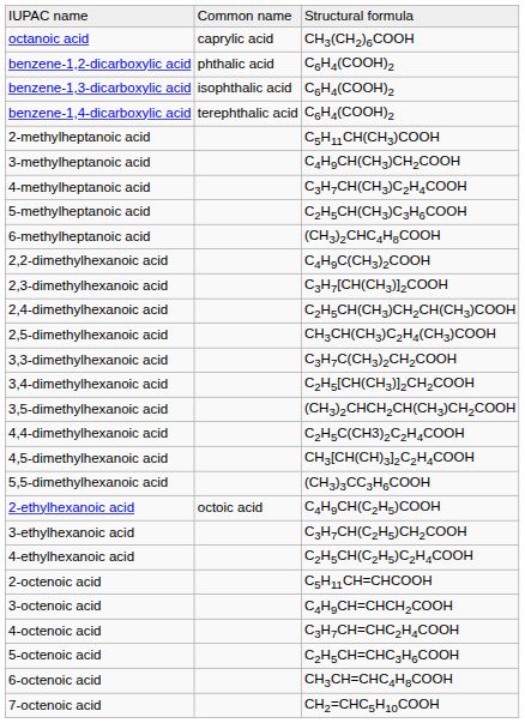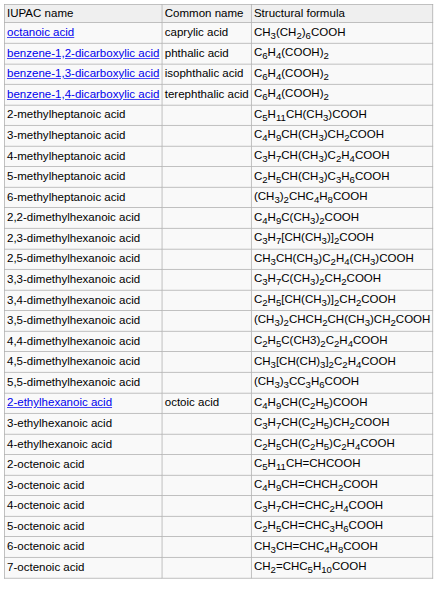 <table class="wikitable">
 <tr bgcolor="#efefef">
 <td>IUPAC name</td>
 <td>Common name</td>
 <td>Structural formula</td>
 </tr>
 <tr>
 <td><a href='#'>octanoic acid</a></td>
 <td>caprylic acid</td>
 <td>CH<sub>3</sub>(CH<sub>2</sub>)<sub>6</sub>COOH</td>
 </tr>
 <tr>
 <td><a href='#'>benzene-1,2-dicarboxylic acid</a></td>
 <td>phthalic acid</td>
 <td>C<sub>6</sub>H<sub>4</sub>(COOH)<sub>2</sub></td>
 </tr>
 <tr>
 <td><a href='#'>benzene-1,3-dicarboxylic acid</a></td>
 <td>isophthalic acid</td>
 <td>C<sub>6</sub>H<sub>4</sub>(COOH)<sub>2</sub></td>
 </tr>
 <tr>
 <td><a href='#'>benzene-1,4-dicarboxylic acid</a></td>
 <td>terephthalic acid</td>
 <td>C<sub>6</sub>H<sub>4</sub>(COOH)<sub>2</sub></td>
 </tr>
 <tr>
 <td>2-methylheptanoic acid</td>
 <td></td>
 <td>C<sub>5</sub>H<sub>11</sub>CH(CH<sub>3</sub>)COOH</td>
 </tr>
 <tr>
 <td>3-methylheptanoic acid</td>
 <td></td>
 <td>C<sub>4</sub>H<sub>9</sub>CH(CH<sub>3</sub>)CH<sub>2</sub>COOH</td>
 </tr>
 <tr>
 <td>4-methylheptanoic acid</td>
 <td></td>
 <td>C<sub>3</sub>H<sub>7</sub>CH(CH<sub>3</sub>)C<sub>2</sub>H<sub>4</sub>COOH</td>
 </tr>
 <tr>
 <td>5-methylheptanoic acid</td>
 <td></td>
 <td>C<sub>2</sub>H<sub>5</sub>CH(CH<sub>3</sub>)C<sub>3</sub>H<sub>6</sub>COOH</td>
 </tr>
 <tr>
 <td>6-methylheptanoic acid</td>
 <td></td>
 <td>(CH<sub>3</sub>)<sub>2</sub>CHC<sub>4</sub>H<sub>8</sub>COOH</td>
 </tr>
 <tr>
 <td>2,2-dimethylhexanoic acid</td>
 <td></td>
 <td>C<sub>4</sub>H<sub>9</sub>C(CH<sub>3</sub>)<sub>2</sub>COOH</td>
 </tr>
 <tr>
 <td>2,3-dimethylhexanoic acid</td>
 <td></td>
 <td>C<sub>3</sub>H<sub>7</sub>[CH(CH<sub>3</sub>)]<sub>2</sub>COOH</td>
-</tr>
-<tr>
-<td>2,4-dimethylhexanoic acid</td>
-<td></td>
-<td>C<sub>2</sub>H<sub>5</sub>CH(CH<sub>3</sub>)CH<sub>2</sub>CH(CH<sub>3</sub>)COOH</td>
 </tr>
 <tr>
 <td>2,5-dimethylhexanoic acid</td>
 <td></td>
 <td>CH<sub>3</sub>CH(CH<sub>3</sub>)C<sub>2</sub>H<sub>4</sub>(CH<sub>3</sub>)COOH</td>
 </tr>
 <tr>
 <td>3,3-dimethylhexanoic acid</td>
 <td></td>
 <td>C<sub>3</sub>H<sub>7</sub>C(CH<sub>3</sub>)<sub>2</sub>CH<sub>2</sub>COOH</td>
 </tr>
 <tr>
 <td>3,4-dimethylhexanoic acid</td>
 <td></td>
 <td>C<sub>2</sub>H<sub>5</sub>[CH(CH<sub>3</sub>)]<sub>2</sub>CH<sub>2</sub>COOH</td>
 </tr>
 <tr>
 <td>3,5-dimethylhexanoic acid</td>
 <td></td>
 <td>(CH<sub>3</sub>)<sub>2</sub>CHCH<sub>2</sub>CH(CH<sub>3</sub>)CH<sub>2</sub>COOH</td>
 </tr>
 <tr>
 <td>4,4-dimethylhexanoic acid</td>
 <td></td>
 <td>C<sub>2</sub>H<sub>5</sub>C(CH3)<sub>2</sub>C<sub>2</sub>H<sub>4</sub>COOH</td>
 </tr>
 <tr>
 <td>4,5-dimethylhexanoic acid</td>
 <td></td>
 <td>CH<sub>3</sub>[CH(CH)<sub>3</sub>]<sub>2</sub>C<sub>2</sub>H<sub>4</sub>COOH</td>
 </tr>
 <tr>
 <td>5,5-dimethylhexanoic acid</td>
 <td></td>
 <td>(CH<sub>3</sub>)<sub>3</sub>CC<sub>3</sub>H<sub>6</sub>COOH</td>
 </tr>
 <tr>
 <td><a href='#'>2-ethylhexanoic acid</a></td>
 <td>octoic acid</td>
 <td>C<sub>4</sub>H<sub>9</sub>CH(C<sub>2</sub>H<sub>5</sub>)COOH</td>
 </tr>
 <tr>
 <td>3-ethylhexanoic acid</td>
 <td></td>
 <td>C<sub>3</sub>H<sub>7</sub>CH(C<sub>2</sub>H<sub>5</sub>)CH<sub>2</sub>COOH</td>
 </tr>
 <tr>
 <td>4-ethylhexanoic acid</td>
 <td></td>
 <td>C<sub>2</sub>H<sub>5</sub>CH(C<sub>2</sub>H<sub>5</sub>)C<sub>2</sub>H<sub>4</sub>COOH</td>
 </tr>
 <tr>
 <td>2-octenoic acid</td>
 <td></td>
 <td>C<sub>5</sub>H<sub>11</sub>CH=CHCOOH</td>
 </tr>
 <tr>
 <td>3-octenoic acid</td>
 <td></td>
 <td>C<sub>4</sub>H<sub>9</sub>CH=CHCH<sub>2</sub>COOH</td>
 </tr>
 <tr>
 <td>4-octenoic acid</td>
 <td></td>
 <td>C<sub>3</sub>H<sub>7</sub>CH=CHC<sub>2</sub>H<sub>4</sub>COOH</td>
 </tr>
 <tr>
 <td>5-octenoic acid</td>
 <td></td>
 <td>C<sub>2</sub>H<sub>5</sub>CH=CHC<sub>3</sub>H<sub>6</sub>COOH</td>
 </tr>
 <tr>
 <td>6-octenoic acid</td>
 <td></td>
 <td>CH<sub>3</sub>CH=CHC<sub>4</sub>H<sub>8</sub>COOH</td>
 </tr>
 <tr>
 <td>7-octenoic acid</td>
 <td></td>
 <td>CH<sub>2</sub>=CHC<sub>5</sub>H<sub>10</sub>COOH</td>
 </tr>
 </table>
